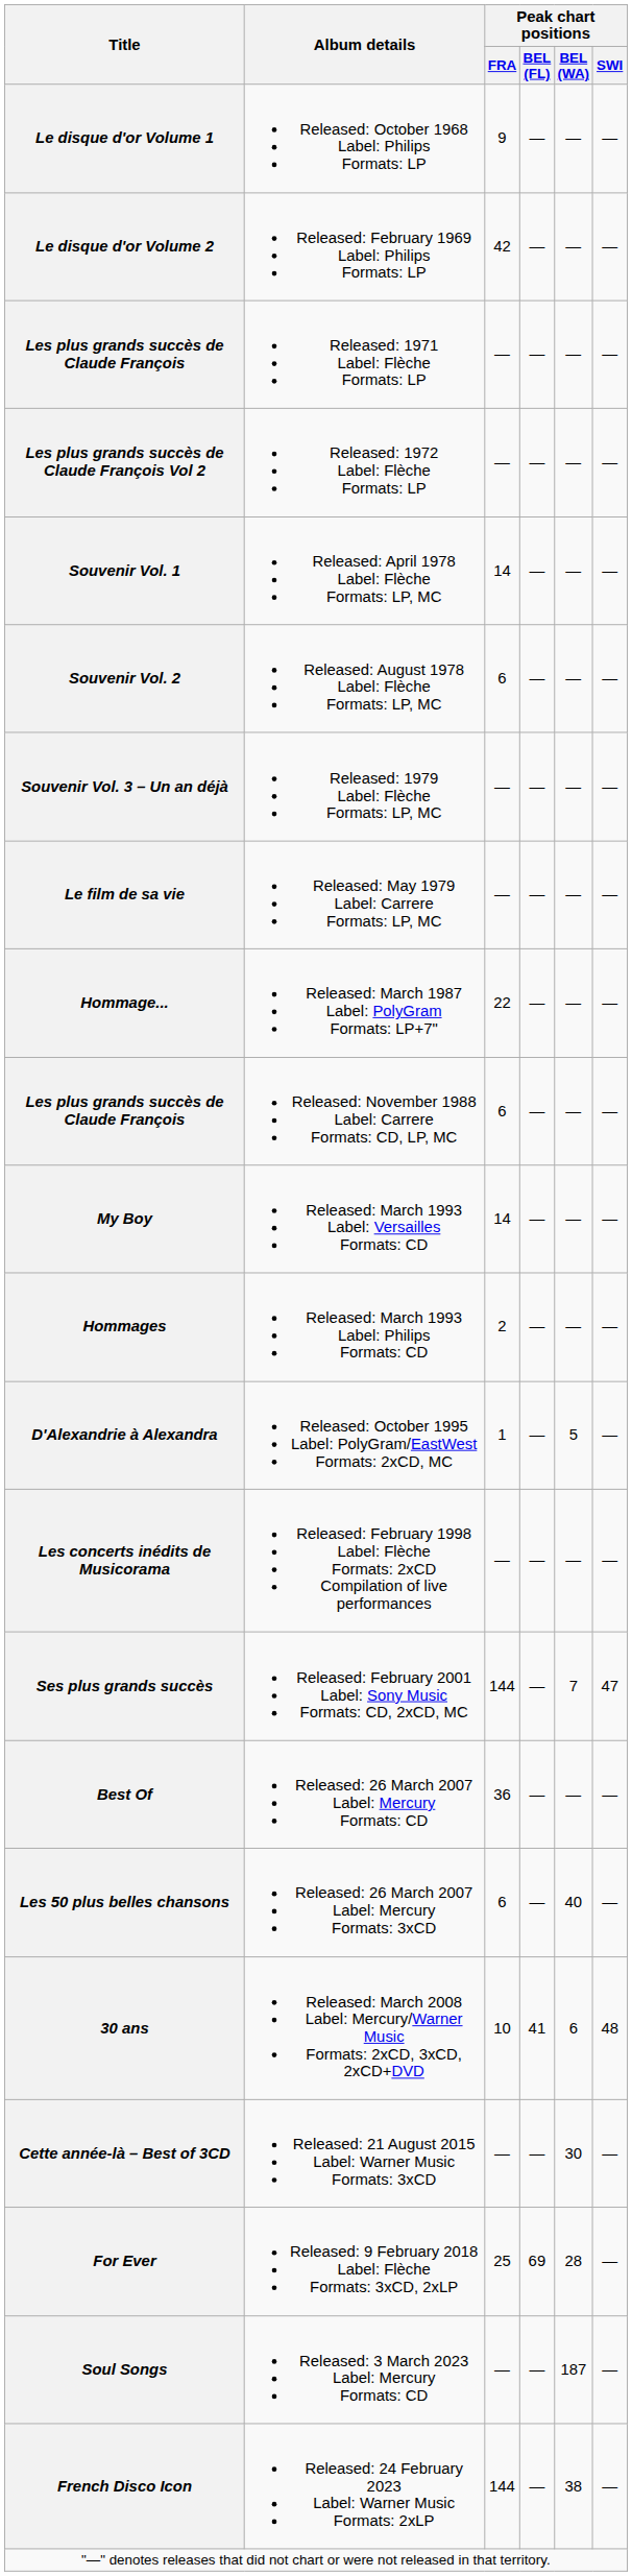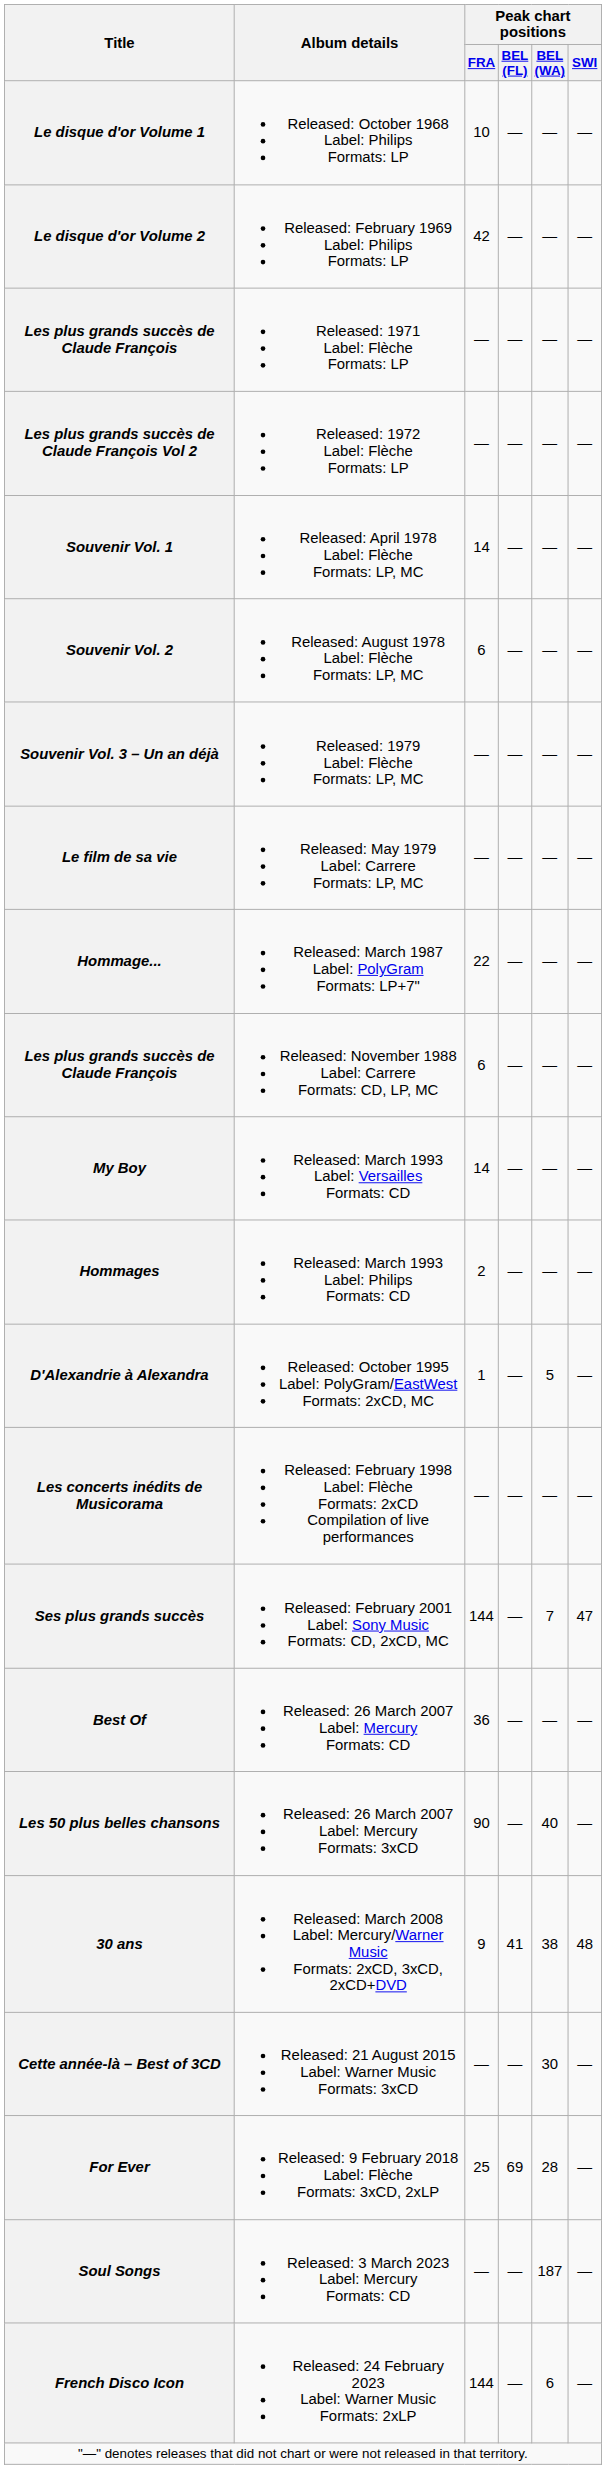 <table class="wikitable plainrowheaders" style="text-align:center;">
 <tr>
 <th rowspan="2" scope="col" style="width:15em;">Title</th>
 <th rowspan="2" scope="col" style="width:15em;">Album details</th>
 <th colspan="4">Peak chart positions</th>
 </tr>
 <tr>
 <th scope="col" style="width:2em;font-size:90%;"><a href='#'>FRA</a><br></th>
 <th scope="col" style="width:2em;font-size:90%;"><a href='#'>BEL (FL)</a><br></th>
 <th scope="col" style="width:2em;font-size:90%;"><a href='#'>BEL (WA)</a><br></th>
 <th scope="col" style="width:2em;font-size:90%;"><a href='#'>SWI</a><br></th>
 </tr>
 <tr>
 <th scope="row"><em>Le disque d'or Volume 1</em></th>
 <td><br><ul><li>Released: October 1968</li><li>Label: Philips</li><li>Formats: LP</li></ul></td>
-<td>9</td>
+<td>10</td>
 <td>—</td>
 <td>—</td>
 <td>—</td>
 </tr>
 <tr>
 <th scope="row"><em>Le disque d'or Volume 2</em></th>
 <td><br><ul><li>Released: February 1969</li><li>Label: Philips</li><li>Formats: LP</li></ul></td>
 <td>42</td>
 <td>—</td>
 <td>—</td>
 <td>—</td>
 </tr>
 <tr>
 <th scope="row"><em>Les plus grands succès de Claude François</em></th>
 <td><br><ul><li>Released: 1971</li><li>Label: Flèche</li><li>Formats: LP</li></ul></td>
 <td>—</td>
 <td>—</td>
 <td>—</td>
 <td>—</td>
 </tr>
 <tr>
 <th scope="row"><em>Les plus grands succès de Claude François Vol 2</em></th>
 <td><br><ul><li>Released: 1972</li><li>Label: Flèche</li><li>Formats: LP</li></ul></td>
 <td>—</td>
 <td>—</td>
 <td>—</td>
 <td>—</td>
 </tr>
 <tr>
 <th scope="row"><em>Souvenir Vol. 1</em></th>
 <td><br><ul><li>Released: April 1978</li><li>Label: Flèche</li><li>Formats: LP, MC</li></ul></td>
 <td>14</td>
 <td>—</td>
 <td>—</td>
 <td>—</td>
 </tr>
 <tr>
 <th scope="row"><em>Souvenir Vol. 2</em></th>
 <td><br><ul><li>Released: August 1978</li><li>Label: Flèche</li><li>Formats: LP, MC</li></ul></td>
 <td>6</td>
 <td>—</td>
 <td>—</td>
 <td>—</td>
 </tr>
 <tr>
 <th scope="row"><em>Souvenir Vol. 3 – Un an déjà</em></th>
 <td><br><ul><li>Released: 1979</li><li>Label: Flèche</li><li>Formats: LP, MC</li></ul></td>
 <td>—</td>
 <td>—</td>
 <td>—</td>
 <td>—</td>
 </tr>
 <tr>
 <th scope="row"><em>Le film de sa vie</em></th>
 <td><br><ul><li>Released: May 1979</li><li>Label: Carrere</li><li>Formats: LP, MC</li></ul></td>
 <td>—</td>
 <td>—</td>
 <td>—</td>
 <td>—</td>
 </tr>
 <tr>
 <th scope="row"><em>Hommage...</em></th>
 <td><br><ul><li>Released: March 1987</li><li>Label: <a href='#'>PolyGram</a></li><li>Formats: LP+7"</li></ul></td>
 <td>22</td>
 <td>—</td>
 <td>—</td>
 <td>—</td>
 </tr>
 <tr>
 <th scope="row"><em>Les plus grands succès de Claude François</em></th>
 <td><br><ul><li>Released: November 1988</li><li>Label: Carrere</li><li>Formats: CD, LP, MC</li></ul></td>
 <td>6</td>
 <td>—</td>
 <td>—</td>
 <td>—</td>
 </tr>
 <tr>
 <th scope="row"><em>My Boy</em></th>
 <td><br><ul><li>Released: March 1993</li><li>Label: <a href='#'>Versailles</a></li><li>Formats: CD</li></ul></td>
 <td>14</td>
 <td>—</td>
 <td>—</td>
 <td>—</td>
 </tr>
 <tr>
 <th scope="row"><em>Hommages</em></th>
 <td><br><ul><li>Released: March 1993</li><li>Label: Philips</li><li>Formats: CD</li></ul></td>
 <td>2</td>
 <td>—</td>
 <td>—</td>
 <td>—</td>
 </tr>
 <tr>
 <th scope="row"><em>D'Alexandrie à Alexandra</em></th>
 <td><br><ul><li>Released: October 1995</li><li>Label: PolyGram/<a href='#'>EastWest</a></li><li>Formats: 2xCD, MC</li></ul></td>
 <td>1</td>
 <td>—</td>
 <td>5</td>
 <td>—</td>
 </tr>
 <tr>
 <th scope="row"><em>Les concerts inédits de Musicorama</em></th>
 <td><br><ul><li>Released: February 1998</li><li>Label: Flèche</li><li>Formats: 2xCD</li><li>Compilation of live performances</li></ul></td>
 <td>—</td>
 <td>—</td>
 <td>—</td>
 <td>—</td>
 </tr>
 <tr>
 <th scope="row"><em>Ses plus grands succès</em></th>
 <td><br><ul><li>Released: February 2001</li><li>Label: <a href='#'>Sony Music</a></li><li>Formats: CD, 2xCD, MC</li></ul></td>
 <td>144</td>
 <td>—</td>
 <td>7</td>
 <td>47</td>
 </tr>
 <tr>
 <th scope="row"><em>Best Of</em></th>
 <td><br><ul><li>Released: 26 March 2007</li><li>Label: <a href='#'>Mercury</a></li><li>Formats: CD</li></ul></td>
 <td>36</td>
 <td>—</td>
 <td>—</td>
 <td>—</td>
 </tr>
 <tr>
 <th scope="row"><em>Les 50 plus belles chansons</em></th>
 <td><br><ul><li>Released: 26 March 2007</li><li>Label: Mercury</li><li>Formats: 3xCD</li></ul></td>
-<td>6</td>
+<td>90</td>
 <td>—</td>
 <td>40</td>
 <td>—</td>
 </tr>
 <tr>
 <th scope="row"><em>30 ans</em></th>
 <td><br><ul><li>Released: March 2008</li><li>Label: Mercury/<a href='#'>Warner Music</a></li><li>Formats: 2xCD, 3xCD, 2xCD+<a href='#'>DVD</a></li></ul></td>
-<td>10</td>
+<td>9</td>
 <td>41</td>
-<td>6</td>
+<td>38</td>
 <td>48</td>
 </tr>
 <tr>
 <th scope="row"><em>Cette année-là – Best of 3CD</em></th>
 <td><br><ul><li>Released: 21 August 2015</li><li>Label: Warner Music</li><li>Formats: 3xCD</li></ul></td>
 <td>—</td>
 <td>—</td>
 <td>30</td>
 <td>—</td>
 </tr>
 <tr>
 <th scope="row"><em>For Ever</em></th>
 <td><br><ul><li>Released: 9 February 2018</li><li>Label: Flèche</li><li>Formats: 3xCD, 2xLP</li></ul></td>
 <td>25</td>
 <td>69</td>
 <td>28</td>
 <td>—</td>
 </tr>
 <tr>
 <th scope="row"><em>Soul Songs</em></th>
 <td><br><ul><li>Released: 3 March 2023</li><li>Label: Mercury</li><li>Formats: CD</li></ul></td>
 <td>—</td>
 <td>—</td>
 <td>187</td>
 <td>—</td>
 </tr>
 <tr>
 <th scope="row"><em>French Disco Icon</em></th>
 <td><br><ul><li>Released: 24 February 2023</li><li>Label: Warner Music</li><li>Formats: 2xLP</li></ul></td>
 <td>144</td>
 <td>—</td>
-<td>38</td>
+<td>6</td>
 <td>—</td>
 </tr>
 <tr>
 <td colspan="6" style="font-size:90%">"—" denotes releases that did not chart or were not released in that territory.</td>
 </tr>
 </table>
